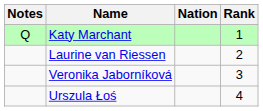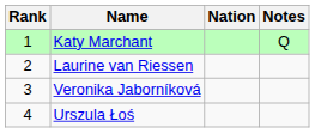 <table class="wikitable sortable" style="text-align:center">
 <tr>
-<th>Notes</th>
+<th>Rank</th>
 <th>Name</th>
 <th>Nation</th>
-<th>Rank</th>
+<th>Notes</th>
 </tr>
 <tr bgcolor=bbffbb>
-<td>Q</td>
+<td>1</td>
 <td align=left><a href='#'>Katy Marchant</a></td>
 <td align=left></td>
-<td>1</td>
+<td>Q</td>
 </tr>
 <tr>
-<td></td>
+<td>2</td>
 <td align=left><a href='#'>Laurine van Riessen</a></td>
 <td align=left></td>
-<td>2</td>
+<td></td>
 </tr>
 <tr>
-<td></td>
+<td>3</td>
 <td align=left><a href='#'>Veronika Jaborníková</a></td>
 <td align=left></td>
-<td>3</td>
+<td></td>
 </tr>
 <tr>
-<td></td>
+<td>4</td>
 <td align=left><a href='#'>Urszula Łoś</a></td>
 <td align=left></td>
-<td>4</td>
+<td></td>
 </tr>
 </table>
